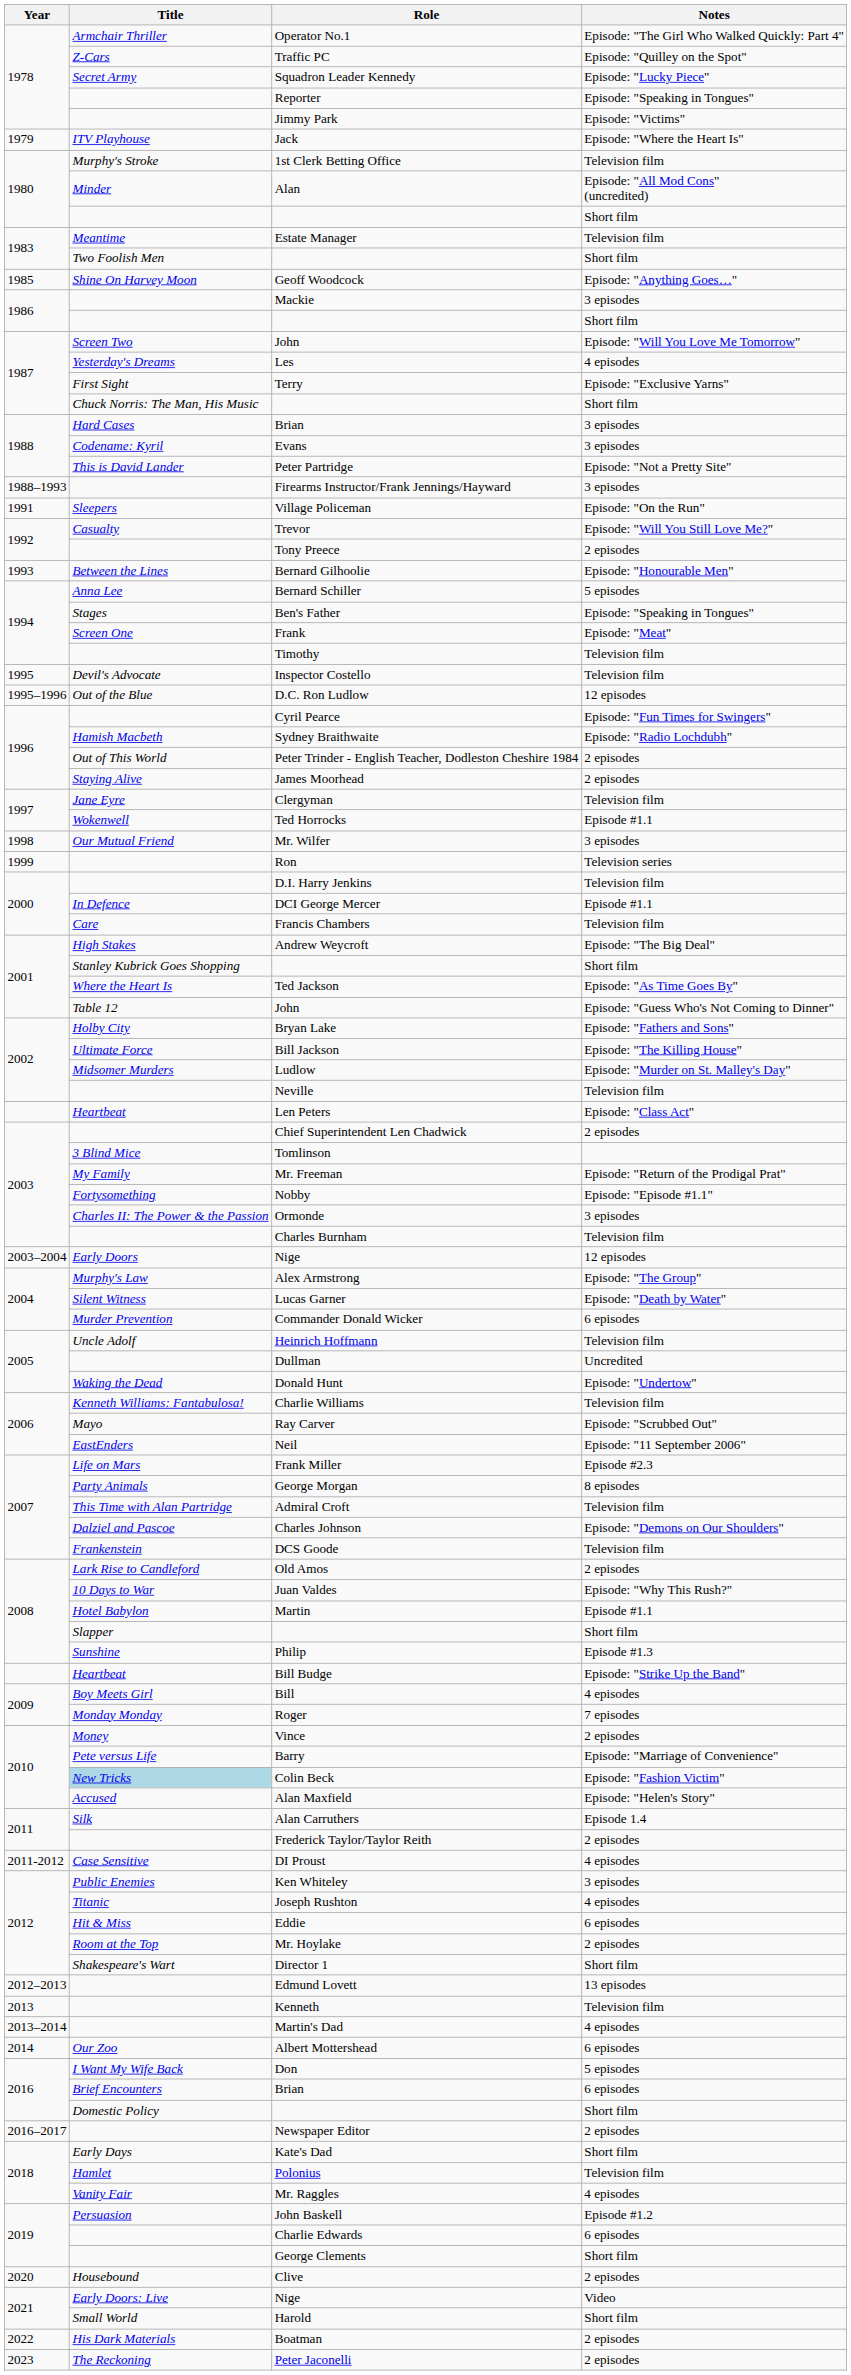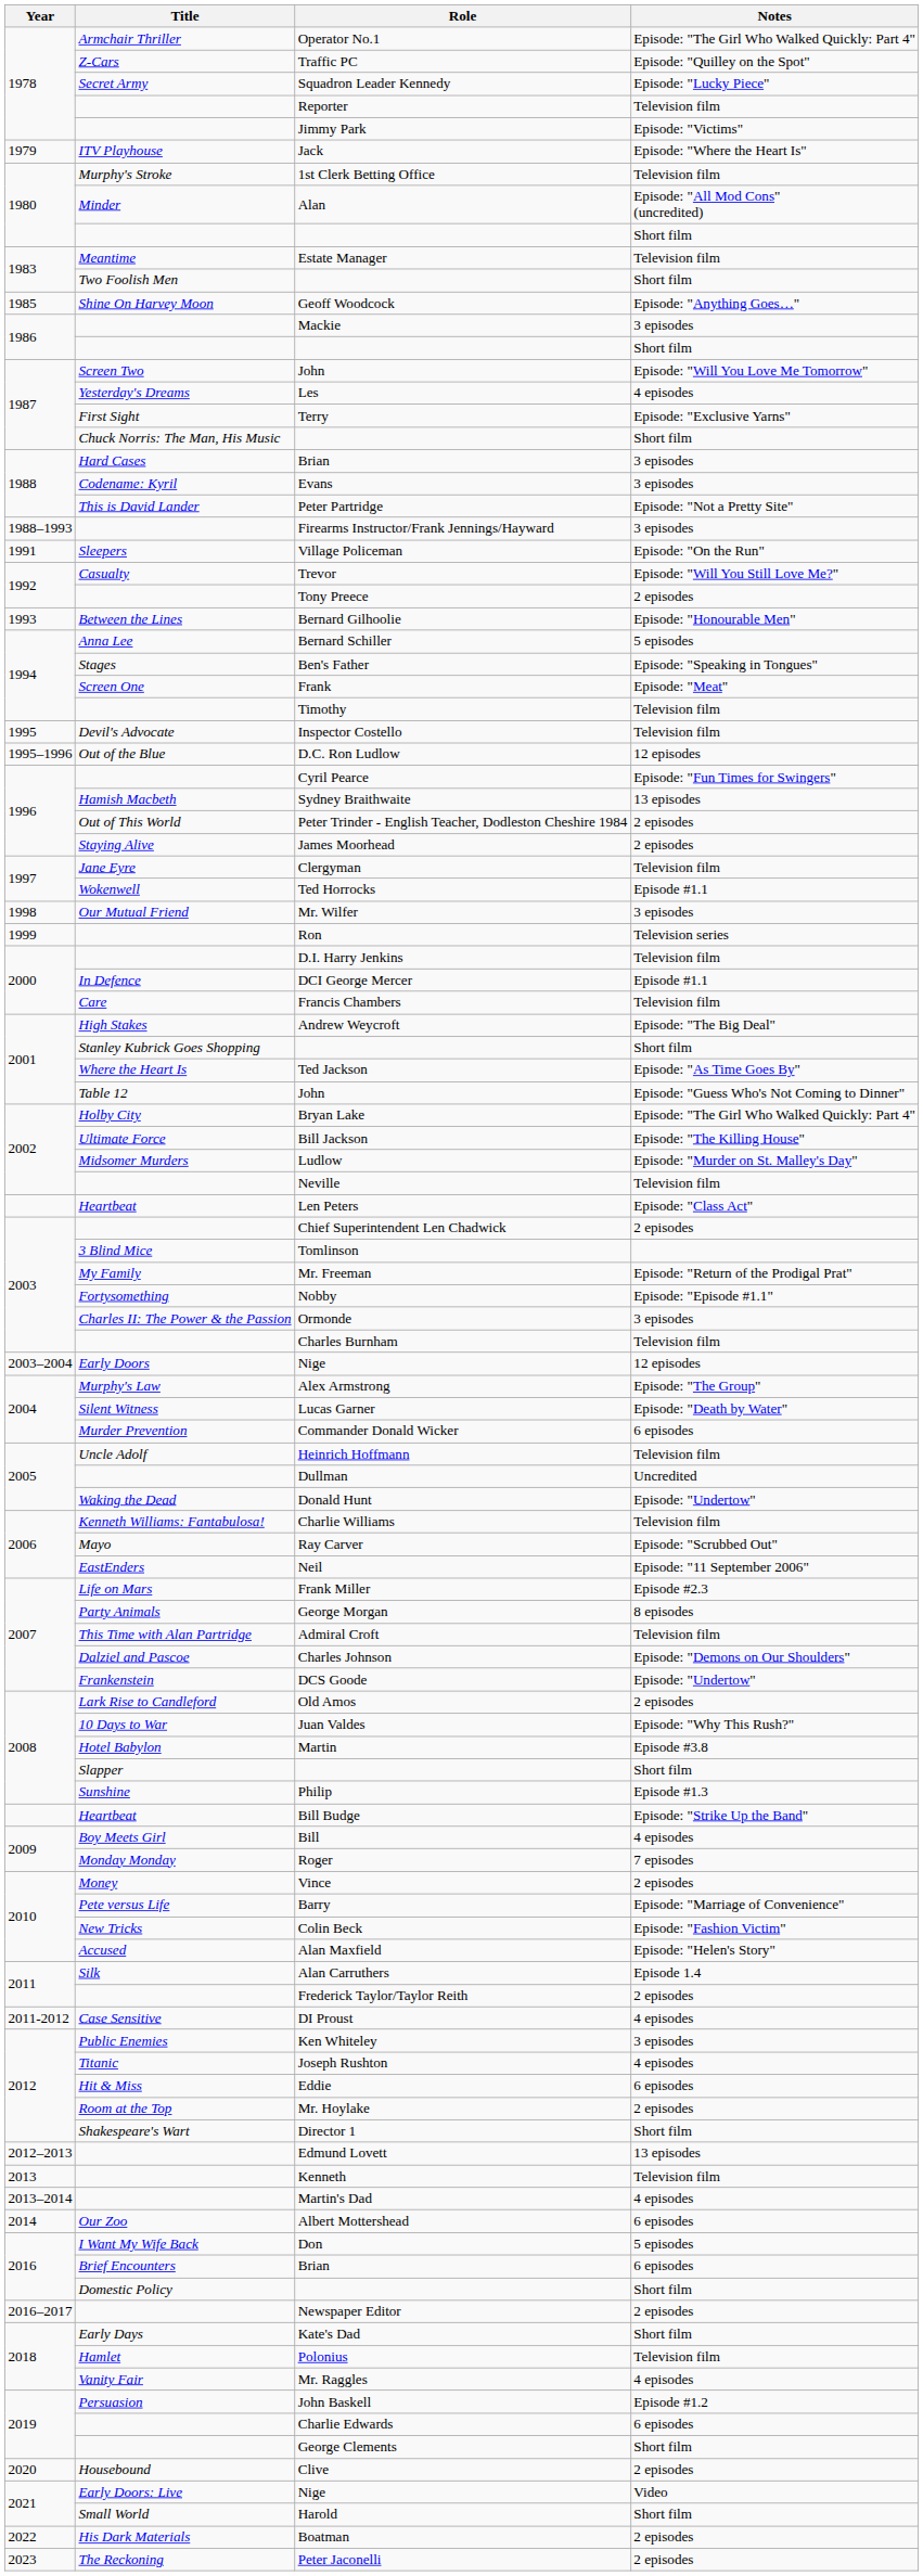 <table class="wikitable sortable">
 <tr>
 <th>Year</th>
 <th>Title</th>
 <th>Role</th>
 <th class="unsortable">Notes</th>
 </tr>
 <tr>
 <td rowspan=5>1978</td>
 <td><em><a href='#'>Armchair Thriller</a></em></td>
 <td>Operator No.1</td>
 <td>Episode: "The Girl Who Walked Quickly: Part 4"</td>
 </tr>
 <tr>
 <td><em><a href='#'>Z-Cars</a></em></td>
 <td>Traffic PC</td>
 <td>Episode: "Quilley on the Spot"</td>
 </tr>
 <tr>
 <td><em><a href='#'>Secret Army</a></em></td>
 <td>Squadron Leader Kennedy</td>
 <td>Episode: "<a href='#'>Lucky Piece</a>"</td>
 </tr>
 <tr>
 <td><em></em></td>
 <td>Reporter</td>
-<td>Episode: "Speaking in Tongues"</td>
+<td>Television film</td>
 </tr>
 <tr>
 <td><em></em></td>
 <td>Jimmy Park</td>
 <td>Episode: "Victims"</td>
 </tr>
 <tr>
 <td>1979</td>
 <td><em><a href='#'>ITV Playhouse</a></em></td>
 <td>Jack</td>
 <td>Episode: "Where the Heart Is"</td>
 </tr>
 <tr>
 <td rowspan=3>1980</td>
 <td><em>Murphy's Stroke</em></td>
 <td>1st Clerk Betting Office</td>
 <td>Television film</td>
 </tr>
 <tr>
 <td><em><a href='#'>Minder</a></em></td>
 <td>Alan</td>
 <td>Episode: "<a href='#'>All Mod Cons</a>"<br>(uncredited)</td>
 </tr>
 <tr>
 <td><em></em></td>
 <td></td>
 <td>Short film</td>
 </tr>
 <tr>
 <td rowspan=2>1983</td>
 <td><em><a href='#'>Meantime</a></em></td>
 <td>Estate Manager</td>
 <td>Television film</td>
 </tr>
 <tr>
 <td><em>Two Foolish Men</em></td>
 <td></td>
 <td>Short film</td>
 </tr>
 <tr>
 <td>1985</td>
 <td><em><a href='#'>Shine On Harvey Moon</a></em></td>
 <td>Geoff Woodcock</td>
 <td>Episode: "<a href='#'>Anything Goes…</a>"</td>
 </tr>
 <tr>
 <td rowspan=2>1986</td>
 <td><em></em></td>
 <td>Mackie</td>
 <td>3 episodes</td>
 </tr>
 <tr>
 <td><em></em></td>
 <td></td>
 <td>Short film</td>
 </tr>
 <tr>
 <td rowspan=4>1987</td>
 <td><em><a href='#'>Screen Two</a></em></td>
 <td>John</td>
 <td>Episode: "<a href='#'>Will You Love Me Tomorrow</a>"</td>
 </tr>
 <tr>
 <td><em><a href='#'>Yesterday's Dreams</a></em></td>
 <td>Les</td>
 <td>4 episodes</td>
 </tr>
 <tr>
 <td><em>First Sight</em></td>
 <td>Terry</td>
 <td>Episode: "Exclusive Yarns"</td>
 </tr>
 <tr>
 <td><em>Chuck Norris: The Man, His Music</em></td>
 <td></td>
 <td>Short film</td>
 </tr>
 <tr>
 <td rowspan=3>1988</td>
 <td><em><a href='#'>Hard Cases</a></em></td>
 <td>Brian</td>
 <td>3 episodes</td>
 </tr>
 <tr>
 <td><em><a href='#'>Codename: Kyril</a></em></td>
 <td>Evans</td>
 <td>3 episodes</td>
 </tr>
 <tr>
 <td><em><a href='#'>This is David Lander</a></em></td>
 <td>Peter Partridge</td>
 <td>Episode: "Not a Pretty Site"</td>
 </tr>
 <tr>
 <td>1988–1993</td>
 <td><em></em></td>
 <td>Firearms Instructor/Frank Jennings/Hayward</td>
 <td>3 episodes</td>
 </tr>
 <tr>
 <td>1991</td>
 <td><em><a href='#'>Sleepers</a></em></td>
 <td>Village Policeman</td>
 <td>Episode: "On the Run"</td>
 </tr>
 <tr>
 <td rowspan=2>1992</td>
 <td><em><a href='#'>Casualty</a></em></td>
 <td>Trevor</td>
 <td>Episode: "<a href='#'>Will You Still Love Me?</a>"</td>
 </tr>
 <tr>
 <td><em></em></td>
 <td>Tony Preece</td>
 <td>2 episodes</td>
 </tr>
 <tr>
 <td>1993</td>
 <td><em><a href='#'>Between the Lines</a></em></td>
 <td>Bernard Gilhoolie</td>
 <td>Episode: "<a href='#'>Honourable Men</a>"</td>
 </tr>
 <tr>
 <td rowspan=4>1994</td>
 <td><em><a href='#'>Anna Lee</a></em></td>
 <td>Bernard Schiller</td>
 <td>5 episodes</td>
 </tr>
 <tr>
 <td><em>Stages</em></td>
 <td>Ben's Father</td>
 <td>Episode: "Speaking in Tongues"</td>
 </tr>
 <tr>
 <td><em><a href='#'>Screen One</a></em></td>
 <td>Frank</td>
 <td>Episode: "<a href='#'>Meat</a>"</td>
 </tr>
 <tr>
 <td><em></em></td>
 <td>Timothy</td>
 <td>Television film</td>
 </tr>
 <tr>
 <td>1995</td>
 <td><em>Devil's Advocate</em></td>
 <td>Inspector Costello</td>
 <td>Television film</td>
 </tr>
 <tr>
 <td>1995–1996</td>
 <td><em>Out of the Blue</em></td>
 <td>D.C. Ron Ludlow</td>
 <td>12 episodes</td>
 </tr>
 <tr>
 <td rowspan=4>1996</td>
 <td><em></em></td>
 <td>Cyril Pearce</td>
 <td>Episode: "<a href='#'>Fun Times for Swingers</a>"</td>
 </tr>
 <tr>
 <td><em><a href='#'>Hamish Macbeth</a></em></td>
 <td>Sydney Braithwaite</td>
-<td>Episode: "<a href='#'>Radio Lochdubh</a>"</td>
+<td>13 episodes</td>
 </tr>
 <tr>
 <td><em>Out of This World</em></td>
 <td>Peter Trinder - English Teacher, Dodleston Cheshire 1984</td>
 <td>2 episodes</td>
 </tr>
 <tr>
 <td><em><a href='#'>Staying Alive</a></em></td>
 <td>James Moorhead</td>
 <td>2 episodes</td>
 </tr>
 <tr>
 <td rowspan=2>1997</td>
 <td><em><a href='#'>Jane Eyre</a></em></td>
 <td>Clergyman</td>
 <td>Television film</td>
 </tr>
 <tr>
 <td><em><a href='#'>Wokenwell</a></em></td>
 <td>Ted Horrocks</td>
 <td>Episode #1.1</td>
 </tr>
 <tr>
 <td>1998</td>
 <td><em><a href='#'>Our Mutual Friend</a></em></td>
 <td>Mr. Wilfer</td>
 <td>3 episodes</td>
 </tr>
 <tr>
 <td>1999</td>
 <td><em></em></td>
 <td>Ron</td>
 <td>Television series</td>
 </tr>
 <tr>
 <td rowspan=3>2000</td>
 <td><em></em></td>
 <td>D.I. Harry Jenkins</td>
 <td>Television film</td>
 </tr>
 <tr>
 <td><em><a href='#'>In Defence</a></em></td>
 <td>DCI George Mercer</td>
 <td>Episode #1.1</td>
 </tr>
 <tr>
 <td><em><a href='#'>Care</a></em></td>
 <td>Francis Chambers</td>
 <td>Television film</td>
 </tr>
 <tr>
 <td rowspan=4>2001</td>
 <td><em><a href='#'>High Stakes</a></em></td>
 <td>Andrew Weycroft</td>
 <td>Episode: "The Big Deal"</td>
 </tr>
 <tr>
 <td><em>Stanley Kubrick Goes Shopping</em></td>
 <td></td>
 <td>Short film</td>
 </tr>
 <tr>
 <td><em><a href='#'>Where the Heart Is</a></em></td>
 <td>Ted Jackson</td>
 <td>Episode: "<a href='#'>As Time Goes By</a>"</td>
 </tr>
 <tr>
 <td><em>Table 12</em></td>
 <td>John</td>
 <td>Episode: "Guess Who's Not Coming to Dinner"</td>
 </tr>
 <tr>
 <td rowspan=4>2002</td>
 <td><em><a href='#'>Holby City</a></em></td>
 <td>Bryan Lake</td>
-<td>Episode: "<a href='#'>Fathers and Sons</a>"</td>
+<td>Episode: "The Girl Who Walked Quickly: Part 4"</td>
 </tr>
 <tr>
 <td><em><a href='#'>Ultimate Force</a></em></td>
 <td>Bill Jackson</td>
 <td>Episode: "<a href='#'>The Killing House</a>"</td>
 </tr>
 <tr>
 <td><em><a href='#'>Midsomer Murders</a></em></td>
 <td>Ludlow</td>
 <td>Episode: "<a href='#'>Murder on St. Malley's Day</a>"</td>
 </tr>
 <tr>
 <td><em></em></td>
 <td>Neville</td>
 <td>Television film</td>
 </tr>
 <tr>
 <td> </td>
 <td><em><a href='#'>Heartbeat</a></em></td>
 <td>Len Peters</td>
 <td>Episode: "<a href='#'>Class Act</a>"</td>
 </tr>
 <tr>
 <td rowspan=6>2003</td>
 <td><em></em></td>
 <td>Chief Superintendent Len Chadwick</td>
 <td>2 episodes</td>
 </tr>
 <tr>
 <td><em><a href='#'>3 Blind Mice</a></em></td>
 <td>Tomlinson</td>
 <td></td>
 </tr>
 <tr>
 <td><em><a href='#'>My Family</a></em></td>
 <td>Mr. Freeman</td>
 <td>Episode: "Return of the Prodigal Prat"</td>
 </tr>
 <tr>
 <td><em><a href='#'>Fortysomething</a></em></td>
 <td>Nobby</td>
 <td>Episode: "Episode #1.1"</td>
 </tr>
 <tr>
 <td><em><a href='#'>Charles II: The Power & the Passion</a></em></td>
 <td>Ormonde</td>
 <td>3 episodes</td>
 </tr>
 <tr>
 <td><em></em></td>
 <td>Charles Burnham</td>
 <td>Television film</td>
 </tr>
 <tr>
 <td>2003–2004</td>
 <td><em><a href='#'>Early Doors</a></em></td>
 <td>Nige</td>
 <td>12 episodes</td>
 </tr>
 <tr>
 <td rowspan=3>2004</td>
 <td><em><a href='#'>Murphy's Law</a></em></td>
 <td>Alex Armstrong</td>
 <td>Episode: "<a href='#'>The Group</a>"</td>
 </tr>
 <tr>
 <td><em><a href='#'>Silent Witness</a></em></td>
 <td>Lucas Garner</td>
 <td>Episode: "<a href='#'>Death by Water</a>"</td>
 </tr>
 <tr>
 <td><em><a href='#'>Murder Prevention</a></em></td>
 <td>Commander Donald Wicker</td>
 <td>6 episodes</td>
 </tr>
 <tr>
 <td rowspan=3>2005</td>
 <td><em>Uncle Adolf</em></td>
 <td><a href='#'>Heinrich Hoffmann</a></td>
 <td>Television film</td>
 </tr>
 <tr>
 <td><em></em></td>
 <td>Dullman</td>
 <td>Uncredited</td>
 </tr>
 <tr>
 <td><em><a href='#'>Waking the Dead</a></em></td>
 <td>Donald Hunt</td>
 <td>Episode: "<a href='#'>Undertow</a>"</td>
 </tr>
 <tr>
 <td rowspan=3>2006</td>
 <td><em><a href='#'>Kenneth Williams: Fantabulosa!</a></em></td>
 <td>Charlie Williams</td>
 <td>Television film</td>
 </tr>
 <tr>
 <td><em>Mayo</em></td>
 <td>Ray Carver</td>
 <td>Episode: "Scrubbed Out"</td>
 </tr>
 <tr>
 <td><em><a href='#'>EastEnders</a></em></td>
 <td>Neil</td>
 <td>Episode: "11 September 2006"</td>
 </tr>
 <tr>
 <td rowspan=5>2007</td>
 <td><em><a href='#'>Life on Mars</a></em></td>
 <td>Frank Miller</td>
 <td>Episode #2.3</td>
 </tr>
 <tr>
 <td><em><a href='#'>Party Animals</a></em></td>
 <td>George Morgan</td>
 <td>8 episodes</td>
 </tr>
 <tr>
 <td><em><a href='#'>This Time with Alan Partridge</a></em></td>
 <td>Admiral Croft</td>
 <td>Television film</td>
 </tr>
 <tr>
 <td><em><a href='#'>Dalziel and Pascoe</a></em></td>
 <td>Charles Johnson</td>
 <td>Episode: "<a href='#'>Demons on Our Shoulders</a>"</td>
 </tr>
 <tr>
 <td><em><a href='#'>Frankenstein</a></em></td>
 <td>DCS Goode</td>
-<td>Television film</td>
+<td>Episode: "<a href='#'>Undertow</a>"</td>
 </tr>
 <tr>
 <td rowspan=5>2008</td>
 <td><em><a href='#'>Lark Rise to Candleford</a></em></td>
 <td>Old Amos</td>
 <td>2 episodes</td>
 </tr>
 <tr>
 <td><em><a href='#'>10 Days to War</a></em></td>
 <td>Juan Valdes</td>
 <td>Episode: "Why This Rush?"</td>
 </tr>
 <tr>
 <td><em><a href='#'>Hotel Babylon</a></em></td>
 <td>Martin</td>
-<td>Episode #1.1</td>
+<td>Episode #3.8</td>
 </tr>
 <tr>
 <td><em>Slapper</em></td>
 <td></td>
 <td>Short film</td>
 </tr>
 <tr>
 <td><em><a href='#'>Sunshine</a></em></td>
 <td>Philip</td>
 <td>Episode #1.3</td>
 </tr>
 <tr>
 <td> </td>
 <td><em><a href='#'>Heartbeat</a></em></td>
 <td>Bill Budge</td>
 <td>Episode: "<a href='#'>Strike Up the Band</a>"</td>
 </tr>
 <tr>
 <td rowspan=2>2009</td>
 <td><em><a href='#'>Boy Meets Girl</a></em></td>
 <td>Bill</td>
 <td>4 episodes</td>
 </tr>
 <tr>
 <td><em><a href='#'>Monday Monday</a></em></td>
 <td>Roger</td>
 <td>7 episodes</td>
 </tr>
 <tr>
 <td rowspan=4>2010</td>
 <td><em><a href='#'>Money</a></em></td>
 <td>Vince</td>
 <td>2 episodes</td>
 </tr>
 <tr>
 <td><em><a href='#'>Pete versus Life</a></em></td>
 <td>Barry</td>
 <td>Episode: "Marriage of Convenience"</td>
 </tr>
 <tr>
-<td style="background: lightblue;"><em><a href='#'>New Tricks</a></em></td>
+<td><em><a href='#'>New Tricks</a></em></td>
 <td>Colin Beck</td>
 <td>Episode: "<a href='#'>Fashion Victim</a>"</td>
 </tr>
 <tr>
 <td><em><a href='#'>Accused</a></em></td>
 <td>Alan Maxfield</td>
 <td>Episode: "Helen's Story"</td>
 </tr>
 <tr>
 <td rowspan=2>2011</td>
 <td><em><a href='#'>Silk</a></em></td>
 <td>Alan Carruthers</td>
 <td>Episode 1.4</td>
 </tr>
 <tr>
 <td><em></em></td>
 <td>Frederick Taylor/Taylor Reith</td>
 <td>2 episodes</td>
 </tr>
 <tr>
 <td>2011-2012</td>
 <td><em><a href='#'>Case Sensitive</a></em></td>
 <td>DI Proust</td>
 <td>4 episodes</td>
 </tr>
 <tr>
 <td rowspan=5>2012</td>
 <td><em><a href='#'>Public Enemies</a></em></td>
 <td>Ken Whiteley</td>
 <td>3 episodes</td>
 </tr>
 <tr>
 <td><em><a href='#'>Titanic</a></em></td>
 <td>Joseph Rushton</td>
 <td>4 episodes</td>
 </tr>
 <tr>
 <td><em><a href='#'>Hit & Miss</a></em></td>
 <td>Eddie</td>
 <td>6 episodes</td>
 </tr>
 <tr>
 <td><em><a href='#'>Room at the Top</a></em></td>
 <td>Mr. Hoylake</td>
 <td>2 episodes</td>
 </tr>
 <tr>
 <td><em>Shakespeare's Wart</em></td>
 <td>Director 1</td>
 <td>Short film</td>
 </tr>
 <tr>
 <td>2012–2013</td>
 <td><em></em></td>
 <td>Edmund Lovett</td>
 <td>13 episodes</td>
 </tr>
 <tr>
 <td>2013</td>
 <td><em></em></td>
 <td>Kenneth</td>
 <td>Television film</td>
 </tr>
 <tr>
 <td>2013–2014</td>
 <td><em></em></td>
 <td>Martin's Dad</td>
 <td>4 episodes</td>
 </tr>
 <tr>
 <td>2014</td>
 <td><em><a href='#'>Our Zoo</a></em></td>
 <td>Albert Mottershead</td>
 <td>6 episodes</td>
 </tr>
 <tr>
 <td rowspan=3>2016</td>
 <td><em><a href='#'>I Want My Wife Back</a></em></td>
 <td>Don</td>
 <td>5 episodes</td>
 </tr>
 <tr>
 <td><em><a href='#'>Brief Encounters</a></em></td>
 <td>Brian</td>
 <td>6 episodes</td>
 </tr>
 <tr>
 <td><em>Domestic Policy</em></td>
 <td></td>
 <td>Short film</td>
 </tr>
 <tr>
 <td>2016–2017</td>
 <td><em></em></td>
 <td>Newspaper Editor</td>
 <td>2 episodes</td>
 </tr>
 <tr>
 <td rowspan=3>2018</td>
 <td><em>Early Days</em></td>
 <td>Kate's Dad</td>
 <td>Short film</td>
 </tr>
 <tr>
 <td><em><a href='#'>Hamlet</a></em></td>
 <td><a href='#'>Polonius</a></td>
 <td>Television film</td>
 </tr>
 <tr>
 <td><em><a href='#'>Vanity Fair</a></em></td>
 <td>Mr. Raggles</td>
 <td>4 episodes</td>
 </tr>
 <tr>
 <td rowspan=3>2019</td>
 <td><em><a href='#'>Persuasion</a></em></td>
 <td>John Baskell</td>
 <td>Episode #1.2</td>
 </tr>
 <tr>
 <td><em></em></td>
 <td>Charlie Edwards</td>
 <td>6 episodes</td>
 </tr>
 <tr>
 <td><em></em></td>
 <td>George Clements</td>
 <td>Short film</td>
 </tr>
 <tr>
 <td>2020</td>
 <td><em>Housebound</em></td>
 <td>Clive</td>
 <td>2 episodes</td>
 </tr>
 <tr>
 <td rowspan=2>2021</td>
 <td><em><a href='#'>Early Doors: Live</a></em></td>
 <td>Nige</td>
 <td>Video</td>
 </tr>
 <tr>
 <td><em>Small World</em></td>
 <td>Harold</td>
 <td>Short film</td>
 </tr>
 <tr>
 <td>2022</td>
 <td><em><a href='#'>His Dark Materials</a></em></td>
 <td>Boatman</td>
 <td>2 episodes</td>
 </tr>
 <tr>
 <td>2023</td>
 <td><em><a href='#'>The Reckoning</a></em></td>
 <td><a href='#'>Peter Jaconelli</a></td>
 <td>2 episodes</td>
 </tr>
 </table>
